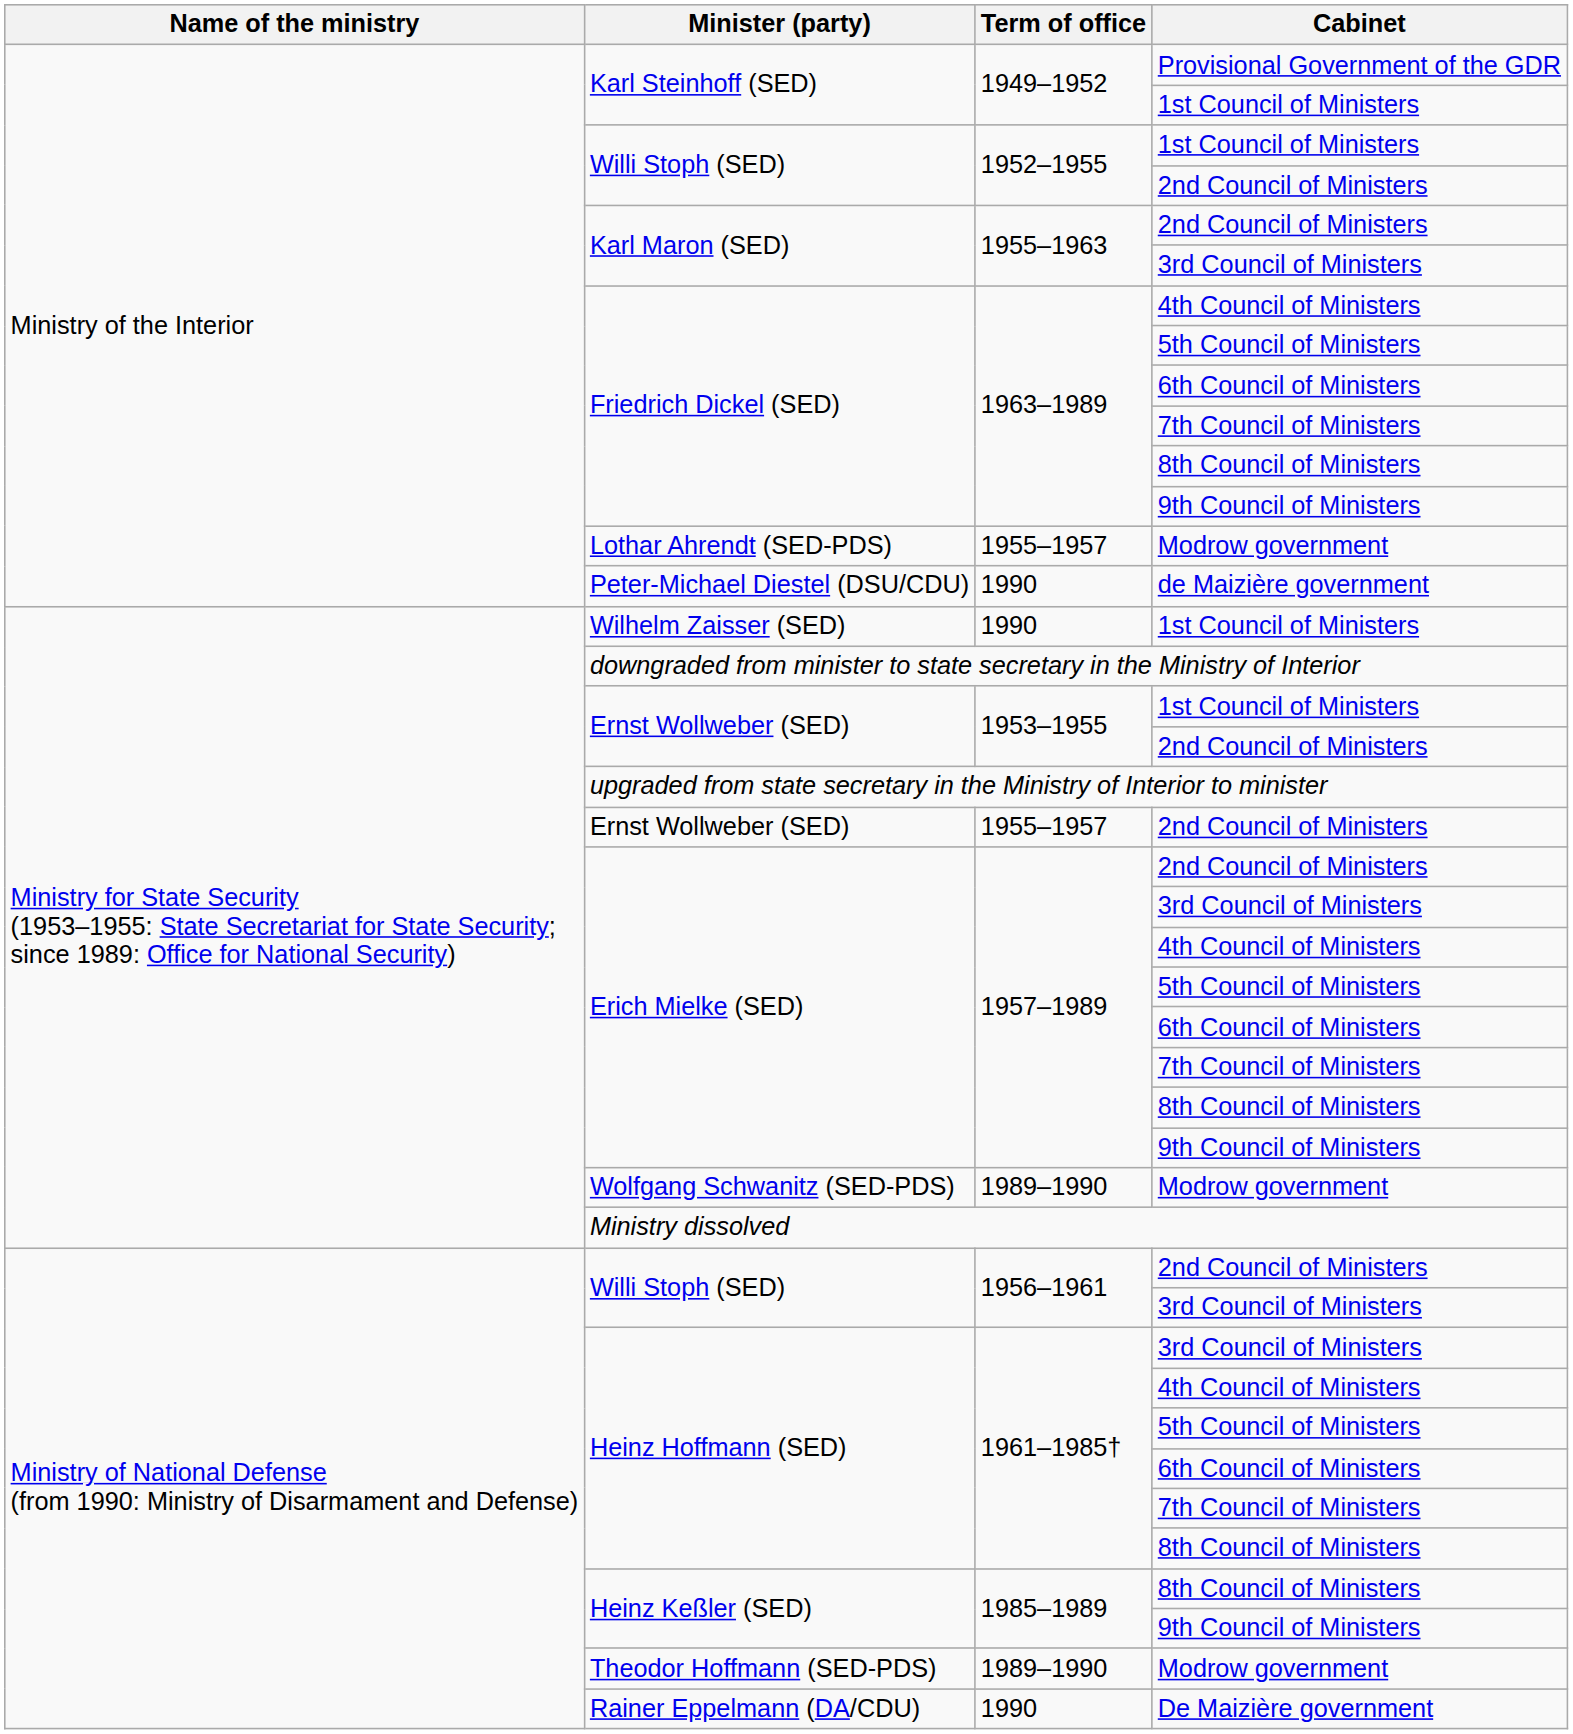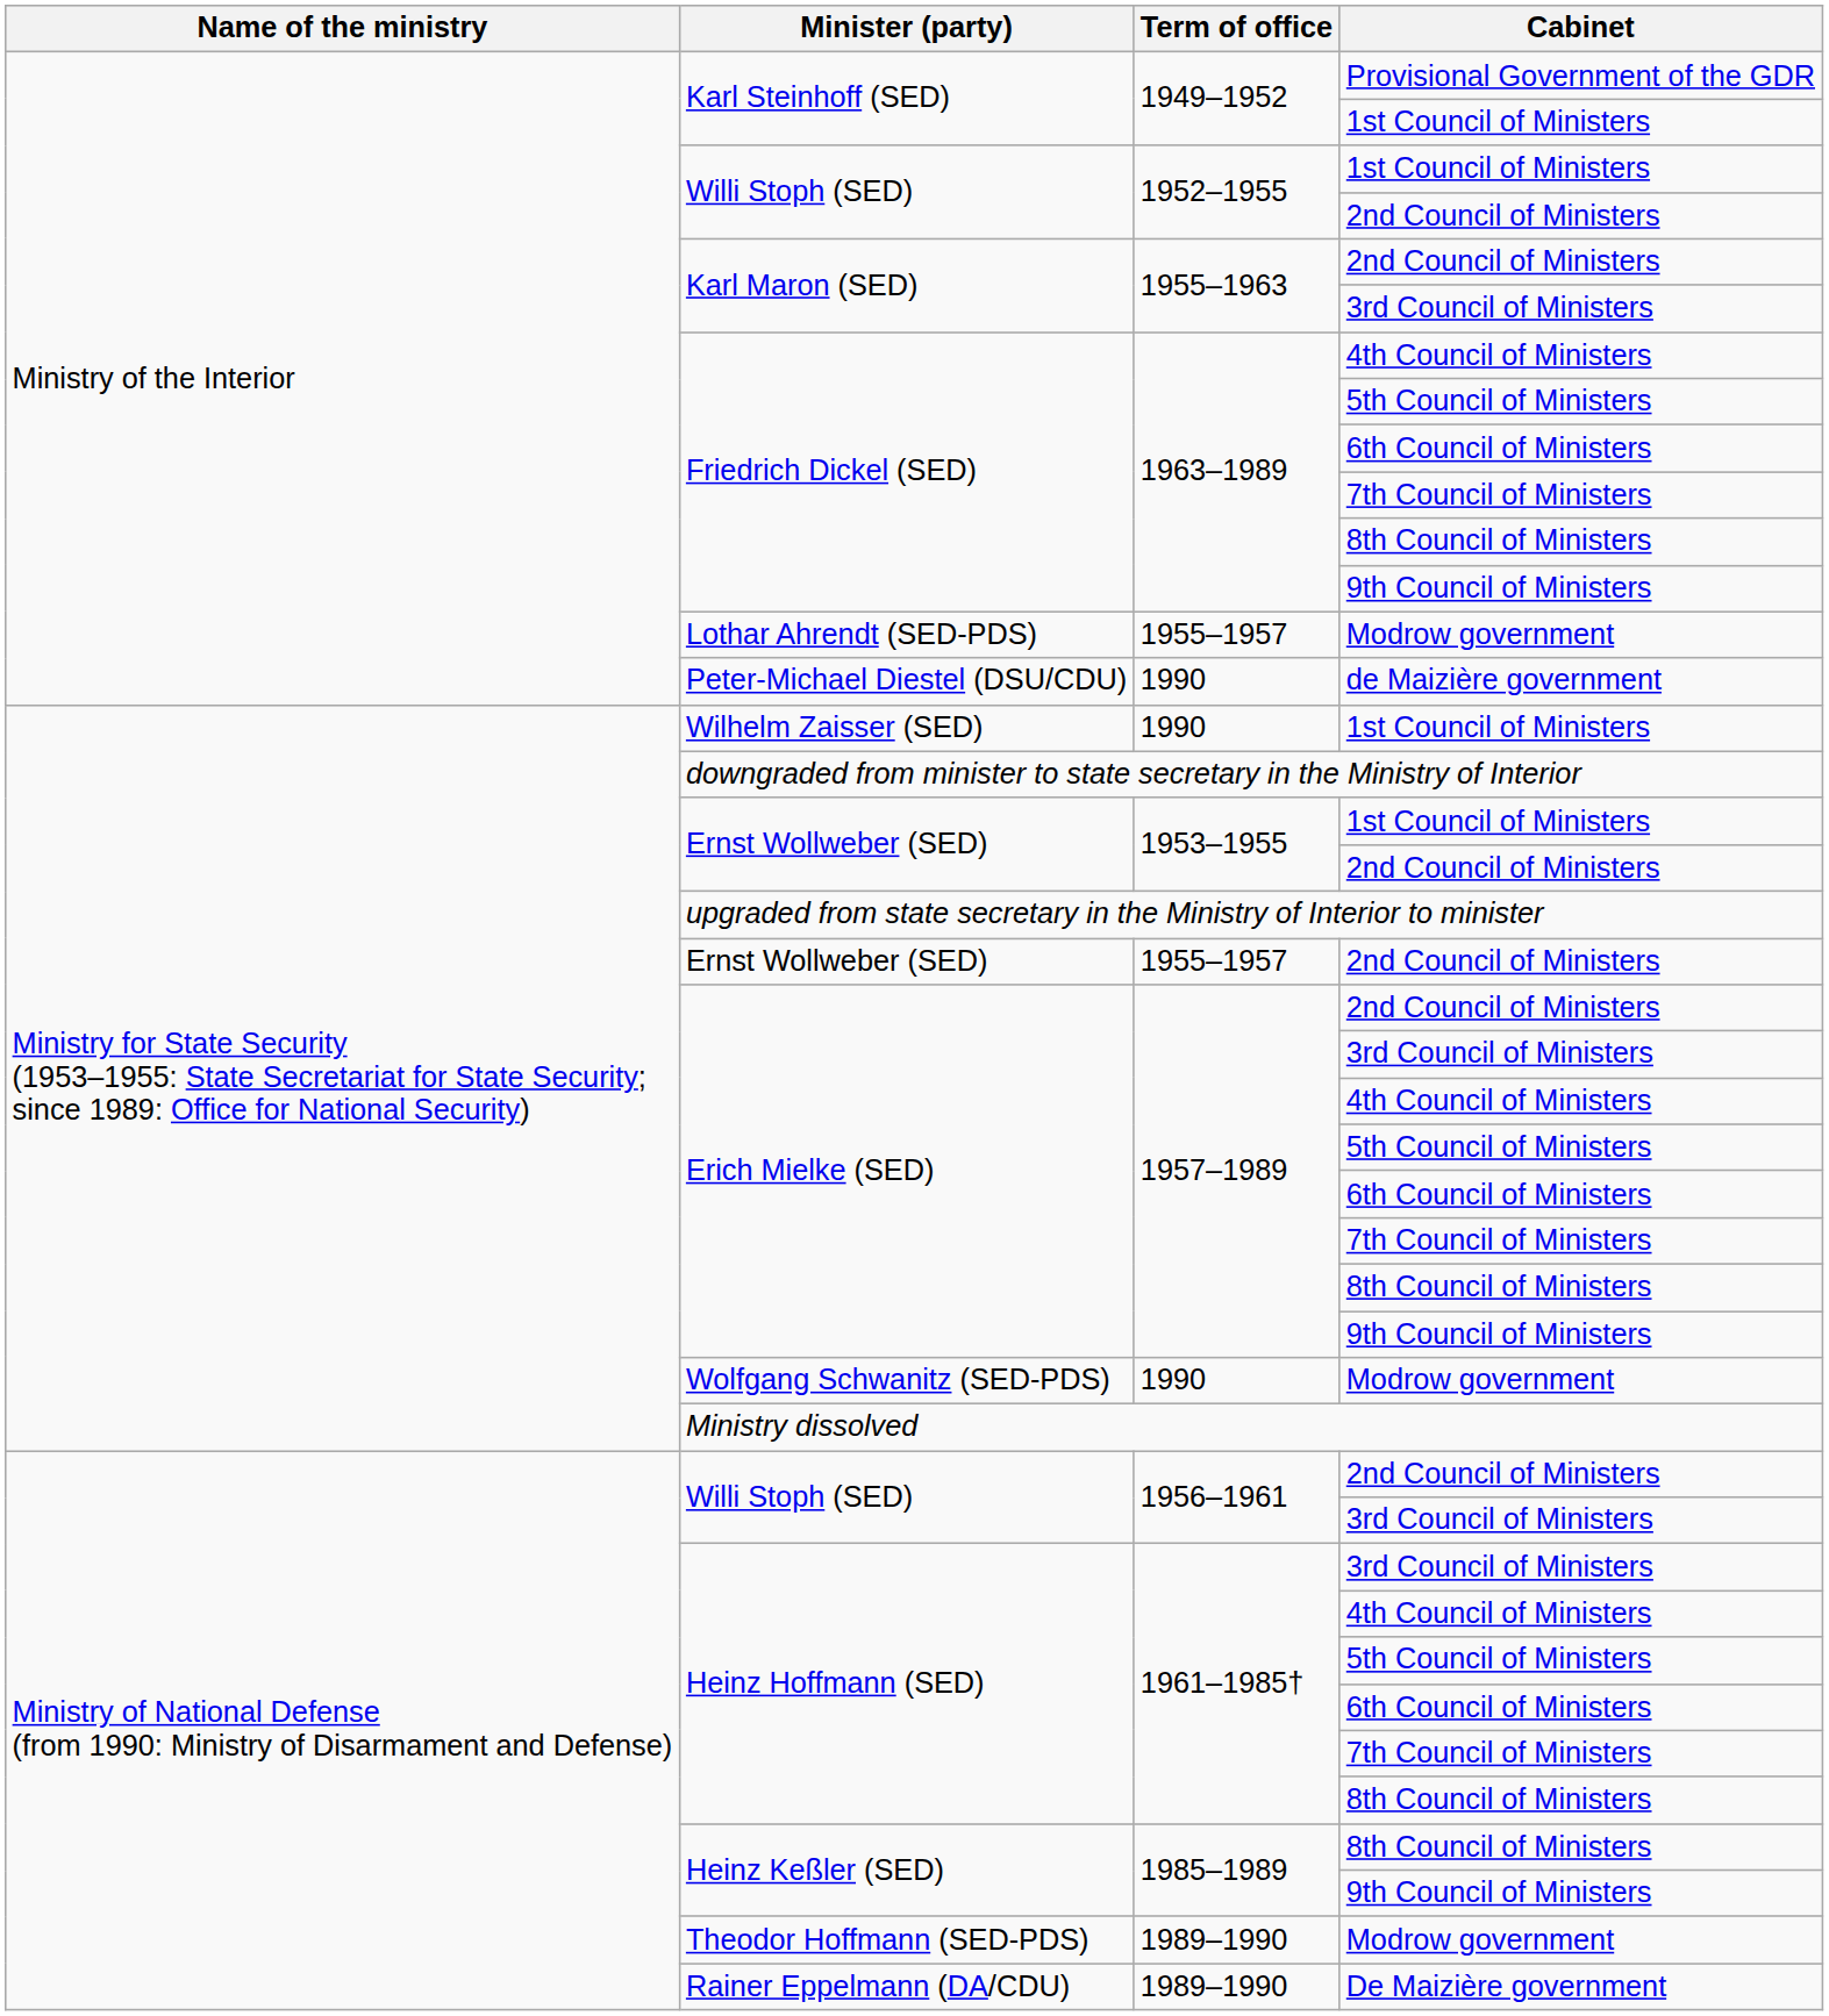 <table class="wikitable sortable">
 <tr>
 <th>Name of the ministry</th>
 <th>Minister (party)</th>
 <th>Term of office</th>
 <th>Cabinet</th>
 </tr>
 <tr>
 <td rowspan="14">Ministry of the Interior</td>
 <td rowspan="2"><a href='#'>Karl Steinhoff</a> (SED)</td>
 <td rowspan="2">1949–1952</td>
 <td><a href='#'>Provisional Government of the GDR</a></td>
 </tr>
 <tr>
 <td><a href='#'>1st Council of Ministers</a></td>
 </tr>
 <tr>
 <td rowspan="2"><a href='#'>Willi Stoph</a> (SED)</td>
 <td rowspan="2">1952–1955</td>
 <td><a href='#'>1st Council of Ministers</a></td>
 </tr>
 <tr>
 <td><a href='#'>2nd Council of Ministers</a></td>
 </tr>
 <tr>
 <td rowspan="2"><a href='#'>Karl Maron</a> (SED)</td>
 <td rowspan="2">1955–1963</td>
 <td><a href='#'>2nd Council of Ministers</a></td>
 </tr>
 <tr>
 <td><a href='#'>3rd Council of Ministers</a></td>
 </tr>
 <tr>
 <td rowspan="6"><a href='#'>Friedrich Dickel</a> (SED)</td>
 <td rowspan="6">1963–1989</td>
 <td><a href='#'>4th Council of Ministers</a></td>
 </tr>
 <tr>
 <td><a href='#'>5th Council of Ministers</a></td>
 </tr>
 <tr>
 <td><a href='#'>6th Council of Ministers</a></td>
 </tr>
 <tr>
 <td><a href='#'>7th Council of Ministers</a></td>
 </tr>
 <tr>
 <td><a href='#'>8th Council of Ministers</a></td>
 </tr>
 <tr>
 <td><a href='#'>9th Council of Ministers</a></td>
 </tr>
 <tr>
 <td><a href='#'>Lothar Ahrendt</a> (SED-PDS)</td>
 <td>1955–1957</td>
 <td><a href='#'>Modrow government</a></td>
 </tr>
 <tr>
 <td><a href='#'>Peter-Michael Diestel</a> (DSU/CDU)</td>
 <td>1990</td>
 <td><a href='#'>de Maizière government</a></td>
 </tr>
 <tr>
 <td rowspan="16"><a href='#'>Ministry for State Security</a><br>(1953–1955: <a href='#'>State Secretariat for State Security</a>; <br>since 1989: <a href='#'>Office for National Security</a>)</td>
 <td><a href='#'>Wilhelm Zaisser</a> (SED)</td>
 <td>1990</td>
 <td><a href='#'>1st Council of Ministers</a></td>
 </tr>
 <tr>
 <td colspan="3"><em>downgraded from minister to state secretary in the Ministry of Interior</em></td>
 </tr>
 <tr>
 <td rowspan="2"><a href='#'>Ernst Wollweber</a> (SED)</td>
 <td rowspan="2">1953–1955</td>
 <td><a href='#'>1st Council of Ministers</a></td>
 </tr>
 <tr>
 <td><a href='#'>2nd Council of Ministers</a></td>
 </tr>
 <tr>
 <td colspan="3"><em>upgraded from state secretary in the Ministry of Interior to minister</em></td>
 </tr>
 <tr>
 <td>Ernst Wollweber (SED)</td>
 <td>1955–1957</td>
 <td><a href='#'>2nd Council of Ministers</a></td>
 </tr>
 <tr>
 <td rowspan="8"><a href='#'>Erich Mielke</a> (SED)</td>
 <td rowspan="8">1957–1989</td>
 <td><a href='#'>2nd Council of Ministers</a></td>
 </tr>
 <tr>
 <td><a href='#'>3rd Council of Ministers</a></td>
 </tr>
 <tr>
 <td><a href='#'>4th Council of Ministers</a></td>
 </tr>
 <tr>
 <td><a href='#'>5th Council of Ministers</a></td>
 </tr>
 <tr>
 <td><a href='#'>6th Council of Ministers</a></td>
 </tr>
 <tr>
 <td><a href='#'>7th Council of Ministers</a></td>
 </tr>
 <tr>
 <td><a href='#'>8th Council of Ministers</a></td>
 </tr>
 <tr>
 <td><a href='#'>9th Council of Ministers</a></td>
 </tr>
 <tr>
 <td><a href='#'>Wolfgang Schwanitz</a> (SED-PDS)</td>
-<td>1989–1990</td>
+<td>1990</td>
 <td><a href='#'>Modrow government</a></td>
 </tr>
 <tr>
 <td colspan="3"><em>Ministry dissolved</em></td>
 </tr>
 <tr>
 <td rowspan="12"><a href='#'>Ministry of National Defense</a><br>(from 1990: Ministry of Disarmament and Defense)</td>
 <td rowspan="2"><a href='#'>Willi Stoph</a> (SED)</td>
 <td rowspan="2">1956–1961</td>
 <td><a href='#'>2nd Council of Ministers</a></td>
 </tr>
 <tr>
 <td><a href='#'>3rd Council of Ministers</a></td>
 </tr>
 <tr>
 <td rowspan="6"><a href='#'>Heinz Hoffmann</a> (SED)</td>
 <td rowspan="6">1961–1985†</td>
 <td><a href='#'>3rd Council of Ministers</a></td>
 </tr>
 <tr>
 <td><a href='#'>4th Council of Ministers</a></td>
 </tr>
 <tr>
 <td><a href='#'>5th Council of Ministers</a></td>
 </tr>
 <tr>
 <td><a href='#'>6th Council of Ministers</a></td>
 </tr>
 <tr>
 <td><a href='#'>7th Council of Ministers</a></td>
 </tr>
 <tr>
 <td><a href='#'>8th Council of Ministers</a></td>
 </tr>
 <tr>
 <td rowspan="2"><a href='#'>Heinz Keßler</a> (SED)</td>
 <td rowspan="2">1985–1989</td>
 <td><a href='#'>8th Council of Ministers</a></td>
 </tr>
 <tr>
 <td><a href='#'>9th Council of Ministers</a></td>
 </tr>
 <tr>
 <td><a href='#'>Theodor Hoffmann</a> (SED-PDS)</td>
 <td>1989–1990</td>
 <td><a href='#'>Modrow government</a></td>
 </tr>
 <tr>
 <td><a href='#'>Rainer Eppelmann</a> (<a href='#'>DA</a>/CDU)</td>
-<td>1990</td>
+<td>1989–1990</td>
 <td><a href='#'>De Maizière government</a></td>
 </tr>
 </table>
